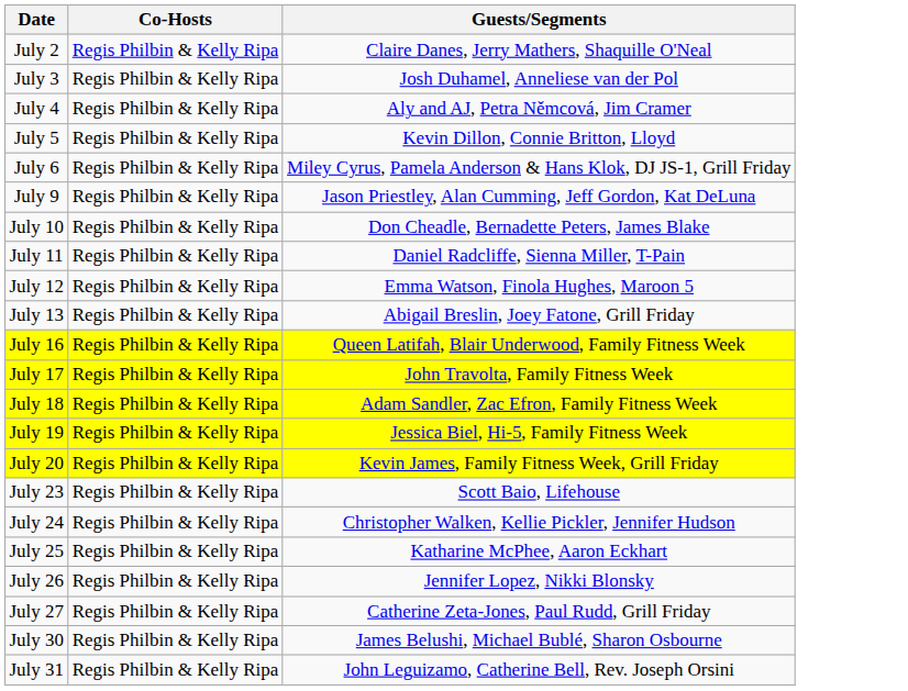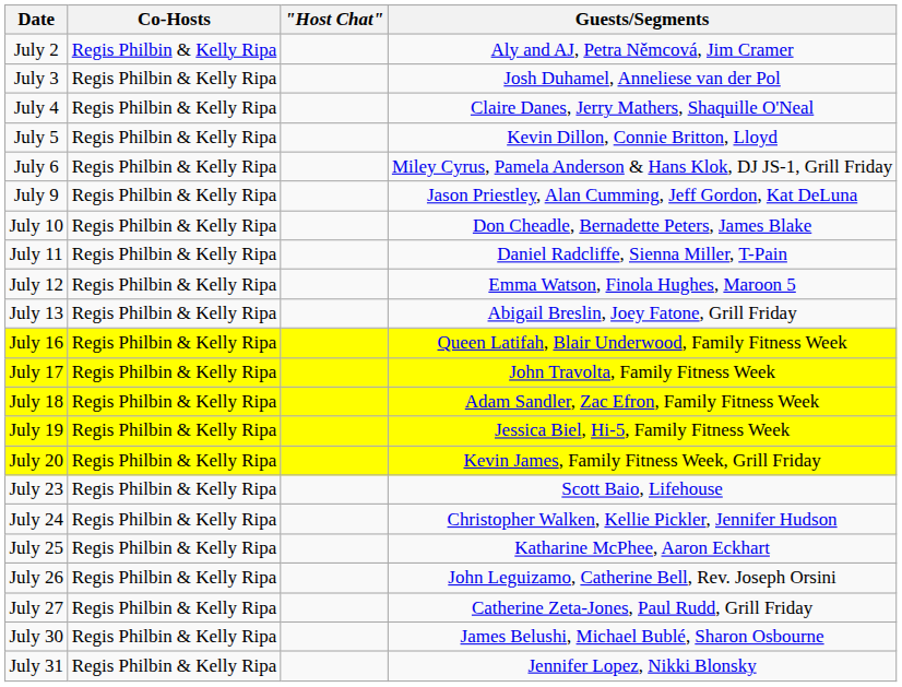 <table class="wikitable sortable" border="1" style="text-align:center">
 <tr>
 <th>Date</th>
 <th>Co-Hosts</th>
+<th><em>"Host Chat"</em></th>
 <th>Guests/Segments</th>
 </tr>
 <tr>
 <td>July 2</td>
 <td><a href='#'>Regis Philbin</a> & <a href='#'>Kelly Ripa</a></td>
-<td><a href='#'>Claire Danes</a>, <a href='#'>Jerry Mathers</a>, <a href='#'>Shaquille O'Neal</a></td>
+<td></td>
+<td><a href='#'>Aly and AJ</a>, <a href='#'>Petra Němcová</a>, <a href='#'>Jim Cramer</a></td>
 </tr>
 <tr>
 <td>July 3</td>
 <td>Regis Philbin & Kelly Ripa</td>
+<td></td>
 <td><a href='#'>Josh Duhamel</a>, <a href='#'>Anneliese van der Pol</a></td>
 </tr>
 <tr>
 <td>July 4</td>
 <td>Regis Philbin & Kelly Ripa</td>
-<td><a href='#'>Aly and AJ</a>, <a href='#'>Petra Němcová</a>, <a href='#'>Jim Cramer</a></td>
+<td></td>
+<td><a href='#'>Claire Danes</a>, <a href='#'>Jerry Mathers</a>, <a href='#'>Shaquille O'Neal</a></td>
 </tr>
 <tr>
 <td>July 5</td>
 <td>Regis Philbin & Kelly Ripa</td>
+<td></td>
 <td><a href='#'>Kevin Dillon</a>, <a href='#'>Connie Britton</a>, <a href='#'>Lloyd</a></td>
 </tr>
 <tr>
 <td>July 6</td>
 <td>Regis Philbin & Kelly Ripa</td>
+<td></td>
 <td><a href='#'>Miley Cyrus</a>, <a href='#'>Pamela Anderson</a> & <a href='#'>Hans Klok</a>, DJ JS-1, Grill Friday</td>
 </tr>
 <tr>
 <td>July 9</td>
 <td>Regis Philbin & Kelly Ripa</td>
+<td></td>
 <td><a href='#'>Jason Priestley</a>, <a href='#'>Alan Cumming</a>, <a href='#'>Jeff Gordon</a>, <a href='#'>Kat DeLuna</a></td>
 </tr>
 <tr>
 <td>July 10</td>
 <td>Regis Philbin & Kelly Ripa</td>
+<td></td>
 <td><a href='#'>Don Cheadle</a>, <a href='#'>Bernadette Peters</a>, <a href='#'>James Blake</a></td>
 </tr>
 <tr>
 <td>July 11</td>
 <td>Regis Philbin & Kelly Ripa</td>
+<td></td>
 <td><a href='#'>Daniel Radcliffe</a>, <a href='#'>Sienna Miller</a>, <a href='#'>T-Pain</a></td>
 </tr>
 <tr>
 <td>July 12</td>
 <td>Regis Philbin & Kelly Ripa</td>
+<td></td>
 <td><a href='#'>Emma Watson</a>, <a href='#'>Finola Hughes</a>, <a href='#'>Maroon 5</a></td>
 </tr>
 <tr>
 <td>July 13</td>
 <td>Regis Philbin & Kelly Ripa</td>
+<td></td>
 <td><a href='#'>Abigail Breslin</a>, <a href='#'>Joey Fatone</a>, Grill Friday</td>
 </tr>
 <tr bgcolor=yellow>
 <td>July 16</td>
 <td>Regis Philbin & Kelly Ripa</td>
+<td></td>
 <td><a href='#'>Queen Latifah</a>, <a href='#'>Blair Underwood</a>, Family Fitness Week</td>
 </tr>
 <tr bgcolor=yellow>
 <td>July 17</td>
 <td>Regis Philbin & Kelly Ripa</td>
+<td></td>
 <td><a href='#'>John Travolta</a>, Family Fitness Week</td>
 </tr>
 <tr bgcolor=yellow>
 <td>July 18</td>
 <td>Regis Philbin & Kelly Ripa</td>
+<td></td>
 <td><a href='#'>Adam Sandler</a>, <a href='#'>Zac Efron</a>, Family Fitness Week</td>
 </tr>
 <tr bgcolor=yellow>
 <td>July 19</td>
 <td>Regis Philbin & Kelly Ripa</td>
+<td></td>
 <td><a href='#'>Jessica Biel</a>, <a href='#'>Hi-5</a>, Family Fitness Week</td>
 </tr>
 <tr bgcolor=yellow>
 <td>July 20</td>
 <td>Regis Philbin & Kelly Ripa</td>
+<td></td>
 <td><a href='#'>Kevin James</a>, Family Fitness Week, Grill Friday</td>
 </tr>
 <tr>
 <td>July 23</td>
 <td>Regis Philbin & Kelly Ripa</td>
+<td></td>
 <td><a href='#'>Scott Baio</a>, <a href='#'>Lifehouse</a></td>
 </tr>
 <tr>
 <td>July 24</td>
 <td>Regis Philbin & Kelly Ripa</td>
+<td></td>
 <td><a href='#'>Christopher Walken</a>, <a href='#'>Kellie Pickler</a>, <a href='#'>Jennifer Hudson</a></td>
 </tr>
 <tr>
 <td>July 25</td>
 <td>Regis Philbin & Kelly Ripa</td>
+<td></td>
 <td><a href='#'>Katharine McPhee</a>, <a href='#'>Aaron Eckhart</a></td>
 </tr>
 <tr>
 <td>July 26</td>
 <td>Regis Philbin & Kelly Ripa</td>
-<td><a href='#'>Jennifer Lopez</a>, <a href='#'>Nikki Blonsky</a></td>
+<td></td>
+<td><a href='#'>John Leguizamo</a>, <a href='#'>Catherine Bell</a>, Rev. Joseph Orsini</td>
 </tr>
 <tr>
 <td>July 27</td>
 <td>Regis Philbin & Kelly Ripa</td>
+<td></td>
 <td><a href='#'>Catherine Zeta-Jones</a>, <a href='#'>Paul Rudd</a>, Grill Friday</td>
 </tr>
 <tr>
 <td>July 30</td>
 <td>Regis Philbin & Kelly Ripa</td>
+<td></td>
 <td><a href='#'>James Belushi</a>, <a href='#'>Michael Bublé</a>, <a href='#'>Sharon Osbourne</a></td>
 </tr>
 <tr>
 <td>July 31</td>
 <td>Regis Philbin & Kelly Ripa</td>
-<td><a href='#'>John Leguizamo</a>, <a href='#'>Catherine Bell</a>, Rev. Joseph Orsini</td>
+<td></td>
+<td><a href='#'>Jennifer Lopez</a>, <a href='#'>Nikki Blonsky</a></td>
 </tr>
 </table>
